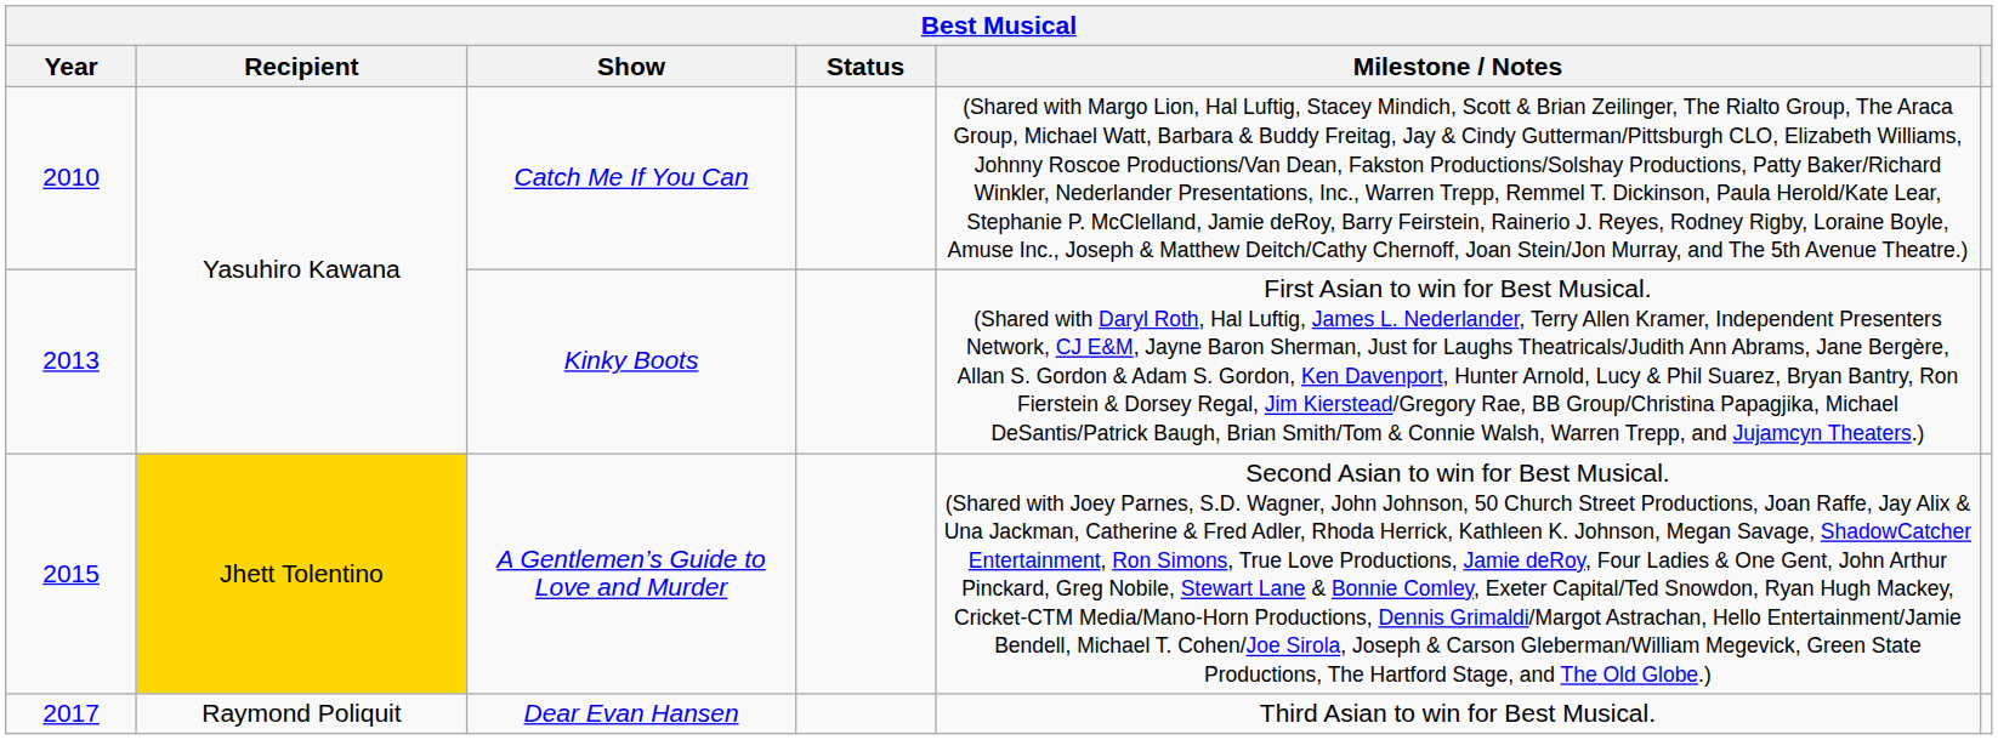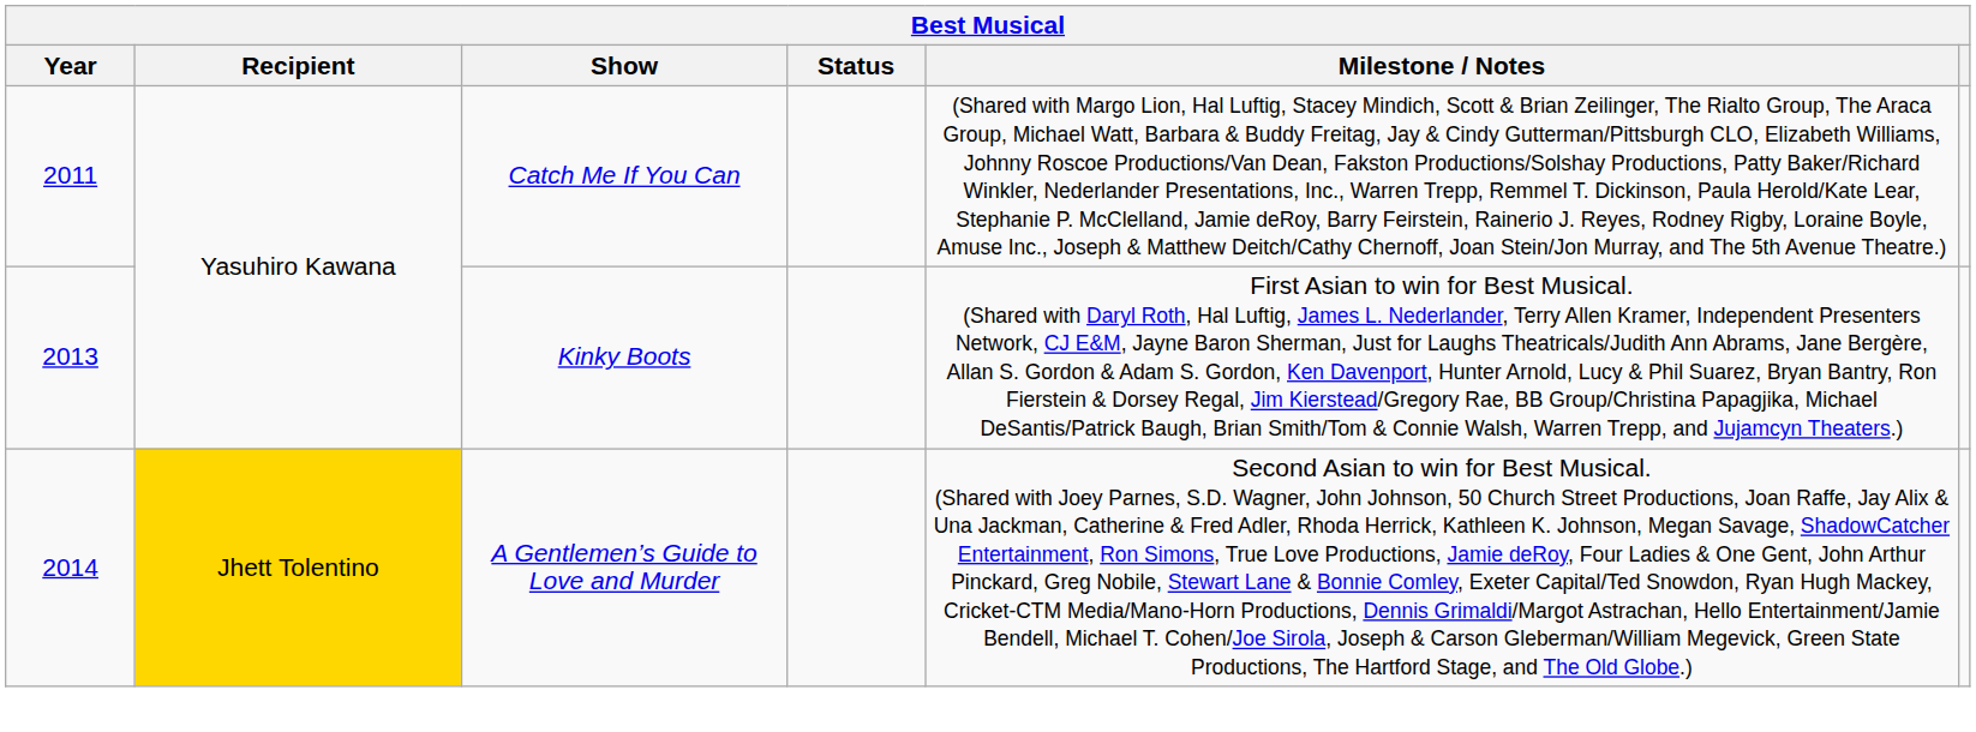 <table class="wikitable sortable" style="text-align: center">
 <tr>
 <th colspan="6" style="text-align:center;"><strong><a href='#'>Best Musical</a></strong></th>
 </tr>
 <tr style="background:#ebft5ff;">
 <th style="width:075px;">Year</th>
 <th style="width:200px;">Recipient</th>
 <th style="width:200px;">Show</th>
 <th style="width:080px;">Status</th>
 <th style="width:650px;">Milestone / Notes</th>
 <th></th>
 </tr>
 <tr>
-<td><a href='#'>2010</a></td>
+<td><a href='#'>2011</a></td>
 <td rowspan="2">Yasuhiro Kawana</td>
 <td><em><a href='#'>Catch Me If You Can</a></em></td>
 <td></td>
 <td><small>(Shared with Margo Lion, Hal Luftig, Stacey Mindich, Scott & Brian Zeilinger, The Rialto Group, The Araca Group, Michael Watt, Barbara & Buddy Freitag, Jay & Cindy Gutterman/Pittsburgh CLO, Elizabeth Williams, Johnny Roscoe Productions/Van Dean, Fakston Productions/Solshay Productions, Patty Baker/Richard Winkler, Nederlander Presentations, Inc., Warren Trepp, Remmel T. Dickinson, Paula Herold/Kate Lear, Stephanie P. McClelland, Jamie deRoy, Barry Feirstein, Rainerio J. Reyes, Rodney Rigby, Loraine Boyle, Amuse Inc., Joseph & Matthew Deitch/Cathy Chernoff, Joan Stein/Jon Murray, and The 5th Avenue Theatre.)</small></td>
 <td></td>
 </tr>
 <tr>
 <td><a href='#'>2013</a></td>
 <td><em><a href='#'>Kinky Boots</a></em></td>
 <td></td>
 <td>First Asian to win for Best Musical.<br><small>(Shared with <a href='#'>Daryl Roth</a>, Hal Luftig, <a href='#'>James L. Nederlander</a>, Terry Allen Kramer, Independent Presenters Network, <a href='#'>CJ E&M</a>, Jayne Baron Sherman, Just for Laughs Theatricals/Judith Ann Abrams, Jane Bergère, Allan S. Gordon & Adam S. Gordon, <a href='#'>Ken Davenport</a>, Hunter Arnold, Lucy & Phil Suarez, Bryan Bantry, Ron Fierstein & Dorsey Regal, <a href='#'>Jim Kierstead</a>/Gregory Rae, BB Group/Christina Papagjika, Michael DeSantis/Patrick Baugh, Brian Smith/Tom & Connie Walsh, Warren Trepp, and <a href='#'>Jujamcyn Theaters</a>.)</small></td>
 <td></td>
 </tr>
 <tr>
-<td><a href='#'>2015</a></td>
+<td><a href='#'>2014</a></td>
 <td style="background: gold;">Jhett Tolentino</td>
 <td><em><a href='#'>A Gentlemen’s Guide to Love and Murder</a></em></td>
 <td></td>
 <td>Second Asian to win for Best Musical.<br><small>(Shared with Joey Parnes, S.D. Wagner, John Johnson, 50 Church Street Productions, Joan Raffe, Jay Alix & Una Jackman, Catherine & Fred Adler, Rhoda Herrick, Kathleen K. Johnson, Megan Savage, <a href='#'>ShadowCatcher Entertainment</a>, <a href='#'>Ron Simons</a>, True Love Productions, <a href='#'>Jamie deRoy</a>, Four Ladies & One Gent, John Arthur Pinckard, Greg Nobile, <a href='#'>Stewart Lane</a> & <a href='#'>Bonnie Comley</a>, Exeter Capital/Ted Snowdon, Ryan Hugh Mackey, Cricket-CTM Media/Mano-Horn Productions, <a href='#'>Dennis Grimaldi</a>/Margot Astrachan, Hello Entertainment/Jamie Bendell, Michael T. Cohen/<a href='#'>Joe Sirola</a>, Joseph & Carson Gleberman/William Megevick, Green State Productions, The Hartford Stage, and <a href='#'>The Old Globe</a>.)</small></td>
 <td></td>
 </tr>
-<tr>
-<td><a href='#'>2017</a></td>
-<td>Raymond Poliquit</td>
-<td><em><a href='#'>Dear Evan Hansen</a></em></td>
-<td></td>
-<td>Third Asian to win for Best Musical.</td>
-<td></td>
-</tr>
 </table>
